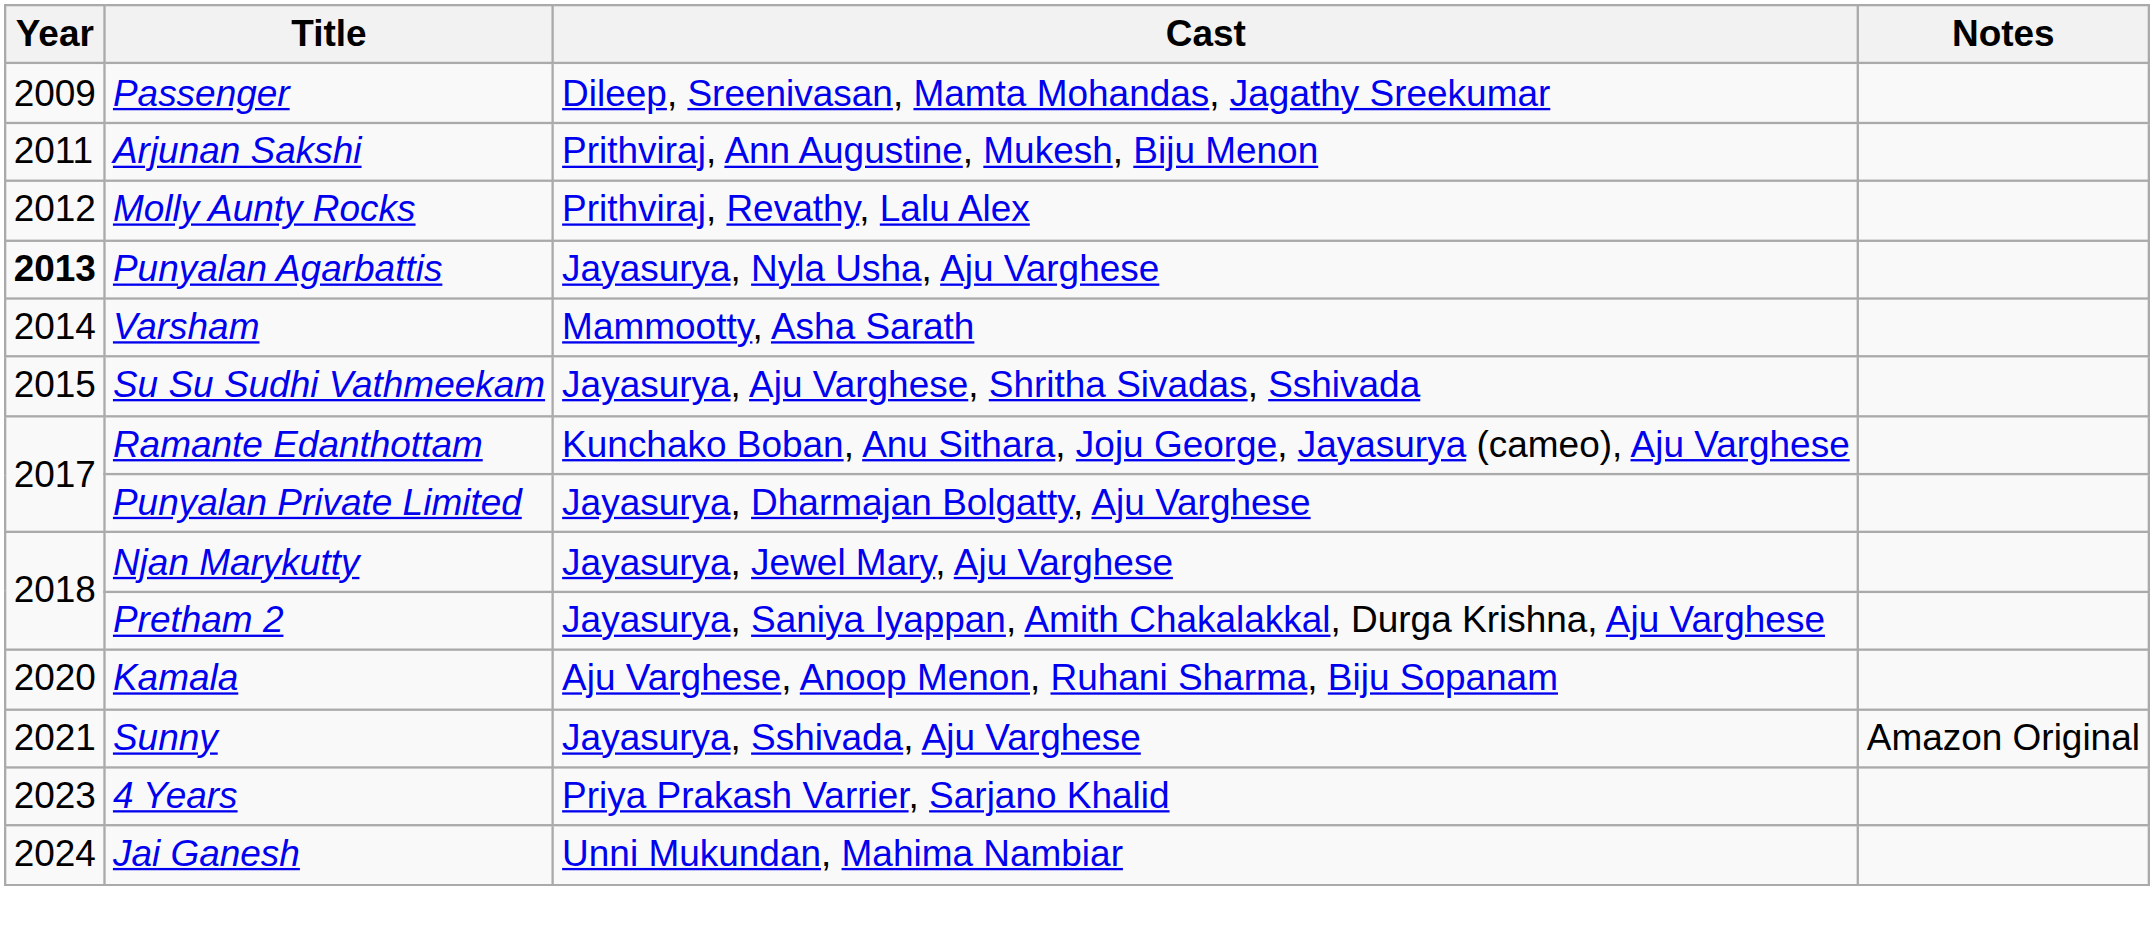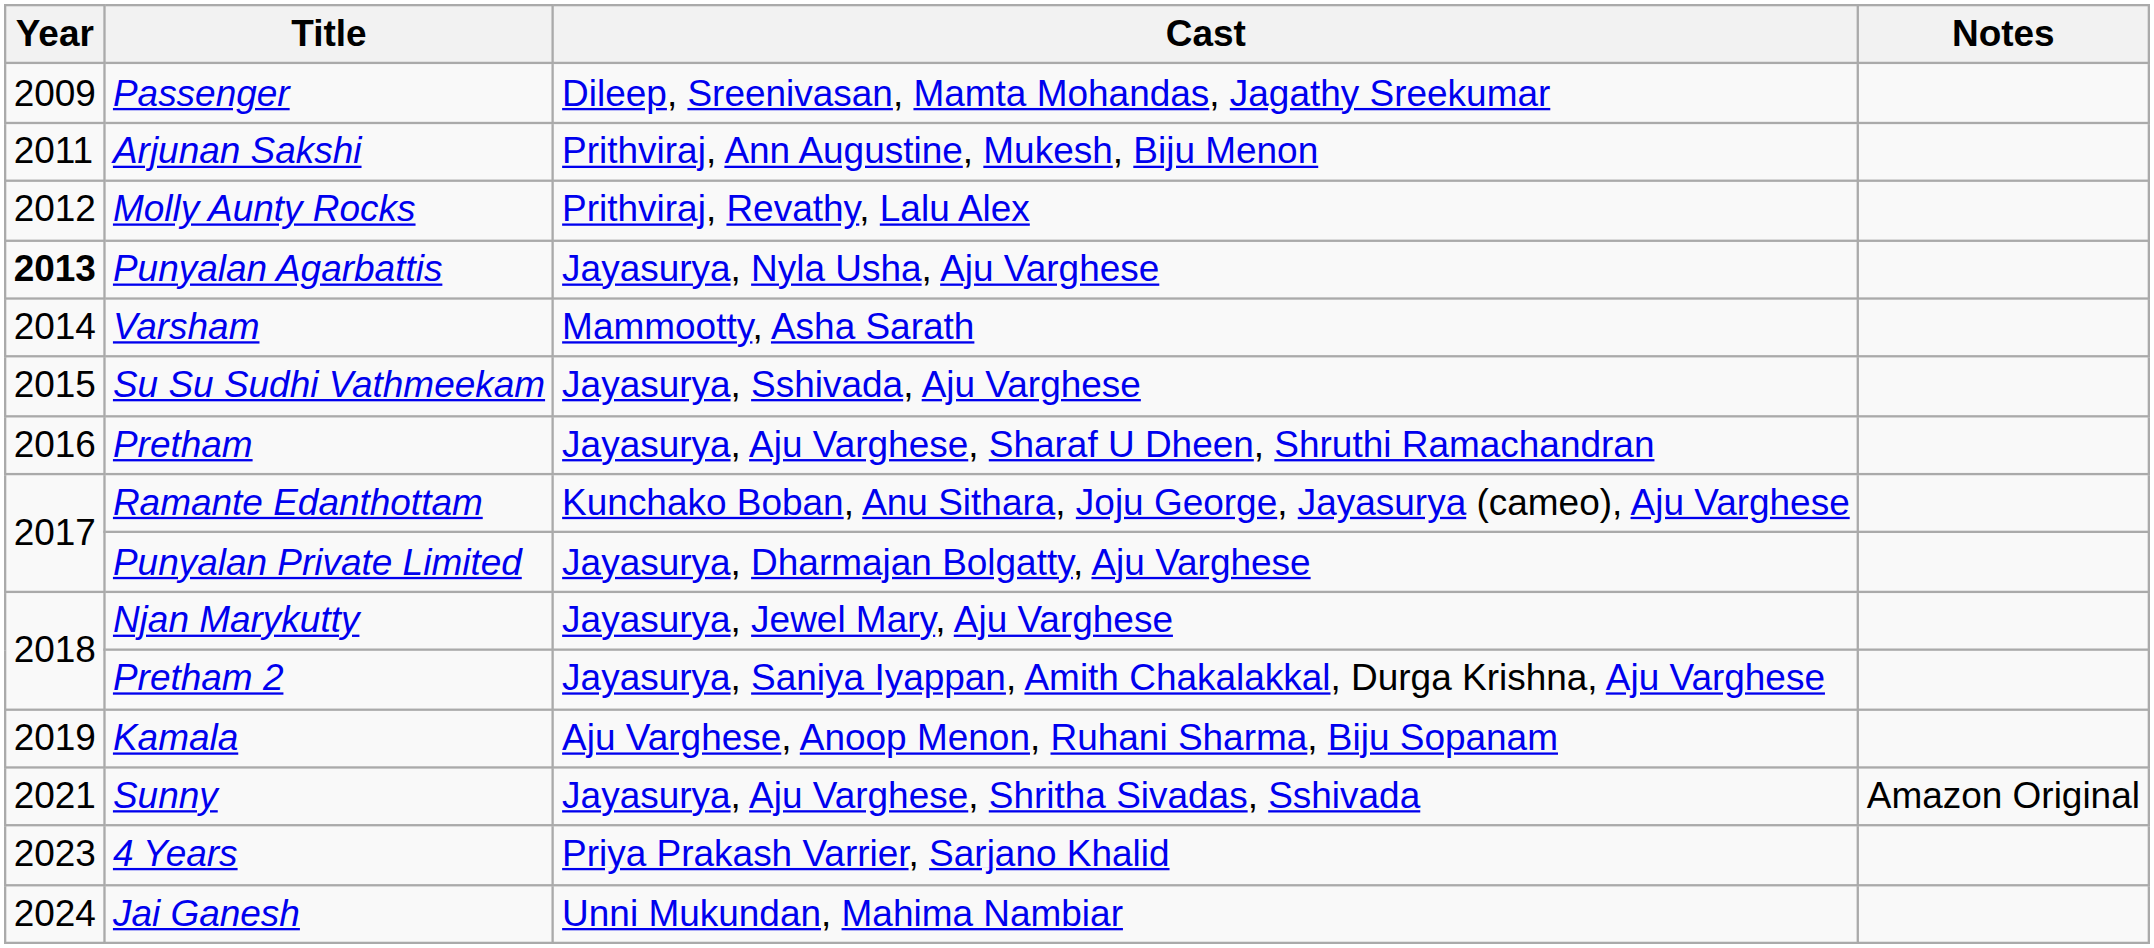 <table class="wikitable sortable">
 <tr>
 <th>Year</th>
 <th>Title</th>
 <th>Cast</th>
 <th class="unsortable">Notes</th>
 </tr>
 <tr>
 <td>2009</td>
 <td><em><a href='#'>Passenger</a></em></td>
 <td><a href='#'>Dileep</a>, <a href='#'>Sreenivasan</a>, <a href='#'>Mamta Mohandas</a>, <a href='#'>Jagathy Sreekumar</a></td>
 <td></td>
 </tr>
 <tr>
 <td>2011</td>
 <td><em><a href='#'>Arjunan Sakshi</a></em></td>
 <td><a href='#'>Prithviraj</a>, <a href='#'>Ann Augustine</a>, <a href='#'>Mukesh</a>, <a href='#'>Biju Menon</a></td>
 <td></td>
 </tr>
 <tr>
 <td>2012</td>
 <td><em><a href='#'>Molly Aunty Rocks</a></em></td>
 <td><a href='#'>Prithviraj</a>, <a href='#'>Revathy</a>, <a href='#'>Lalu Alex</a></td>
 <td></td>
 </tr>
 <tr>
 <td><strong>2013</strong></td>
 <td><em><a href='#'>Punyalan Agarbattis</a></em></td>
 <td><a href='#'>Jayasurya</a>, <a href='#'>Nyla Usha</a>, <a href='#'>Aju Varghese</a></td>
 <td></td>
 </tr>
 <tr>
 <td>2014</td>
 <td><em><a href='#'>Varsham</a></em></td>
 <td><a href='#'>Mammootty</a>, <a href='#'>Asha Sarath</a></td>
 <td></td>
 </tr>
 <tr>
 <td>2015</td>
 <td><em><a href='#'>Su Su Sudhi Vathmeekam</a></em></td>
-<td><a href='#'>Jayasurya</a>, <a href='#'>Aju Varghese</a>, <a href='#'>Shritha Sivadas</a>, <a href='#'>Sshivada</a></td>
+<td><a href='#'>Jayasurya</a>, <a href='#'>Sshivada</a>, <a href='#'>Aju Varghese</a></td>
+<td></td>
+</tr>
+<tr>
+<td>2016</td>
+<td><em><a href='#'>Pretham</a></em></td>
+<td><a href='#'>Jayasurya</a>, <a href='#'>Aju Varghese</a>, <a href='#'>Sharaf U Dheen</a>, <a href='#'>Shruthi Ramachandran</a></td>
 <td></td>
 </tr>
 <tr>
 <td rowspan="2">2017</td>
 <td><em><a href='#'>Ramante Edanthottam</a></em></td>
 <td><a href='#'>Kunchako Boban</a>, <a href='#'>Anu Sithara</a>, <a href='#'>Joju George</a>, <a href='#'>Jayasurya</a> (cameo), <a href='#'>Aju Varghese</a></td>
 <td></td>
 </tr>
 <tr>
 <td><em><a href='#'>Punyalan Private Limited</a></em></td>
 <td><a href='#'>Jayasurya</a>, <a href='#'>Dharmajan Bolgatty</a>, <a href='#'>Aju Varghese</a></td>
 <td></td>
 </tr>
 <tr>
 <td rowspan="2">2018</td>
 <td><em><a href='#'>Njan Marykutty</a></em></td>
 <td><a href='#'>Jayasurya</a>, <a href='#'>Jewel Mary</a>, <a href='#'>Aju Varghese</a></td>
 <td></td>
 </tr>
 <tr>
 <td><em><a href='#'>Pretham 2</a></em></td>
 <td><a href='#'>Jayasurya</a>, <a href='#'>Saniya Iyappan</a>, <a href='#'>Amith Chakalakkal</a>, Durga Krishna, <a href='#'>Aju Varghese</a></td>
 <td></td>
 </tr>
 <tr>
-<td>2020</td>
+<td>2019</td>
 <td><em><a href='#'>Kamala</a></em></td>
 <td><a href='#'>Aju Varghese</a>, <a href='#'>Anoop Menon</a>, <a href='#'>Ruhani Sharma</a>, <a href='#'>Biju Sopanam</a></td>
 <td></td>
 </tr>
 <tr>
 <td>2021</td>
 <td><em><a href='#'>Sunny</a></em></td>
-<td><a href='#'>Jayasurya</a>, <a href='#'>Sshivada</a>, <a href='#'>Aju Varghese</a></td>
+<td><a href='#'>Jayasurya</a>, <a href='#'>Aju Varghese</a>, <a href='#'>Shritha Sivadas</a>, <a href='#'>Sshivada</a></td>
 <td>Amazon Original</td>
 </tr>
 <tr>
 <td>2023</td>
 <td><em><a href='#'>4 Years</a></em></td>
 <td><a href='#'>Priya Prakash Varrier</a>, <a href='#'>Sarjano Khalid</a></td>
 <td></td>
 </tr>
 <tr>
 <td>2024</td>
 <td><em><a href='#'>Jai Ganesh</a></em></td>
 <td><a href='#'>Unni Mukundan</a>, <a href='#'>Mahima Nambiar</a></td>
 <td></td>
 </tr>
 <tr>
 </tr>
 </table>
